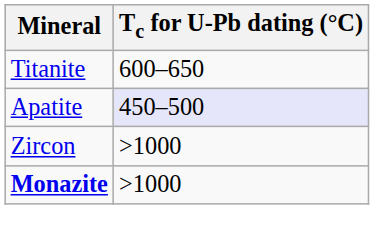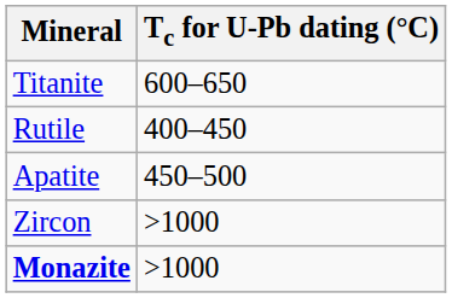 <table class="wikitable floatright" border="1" style="margin-left: auto; margin-right: auto; border: none;">
 <tr>
 <th>Mineral</th>
 <th>T<sub>c</sub> for U-Pb dating (°C)</th>
 </tr>
 <tr>
 <td><a href='#'>Titanite</a></td>
 <td>600–650</td>
 </tr>
 <tr>
+<td><a href='#'>Rutile</a></td>
+<td>400–450</td>
+</tr>
+<tr>
 <td><a href='#'>Apatite</a></td>
-<td style="background: lavender;">450–500</td>
+<td>450–500</td>
 </tr>
 <tr>
 <td><a href='#'>Zircon</a></td>
 <td>>1000</td>
 </tr>
 <tr>
 <td><strong><a href='#'>Monazite</a></strong></td>
 <td>>1000</td>
 </tr>
 </table>
